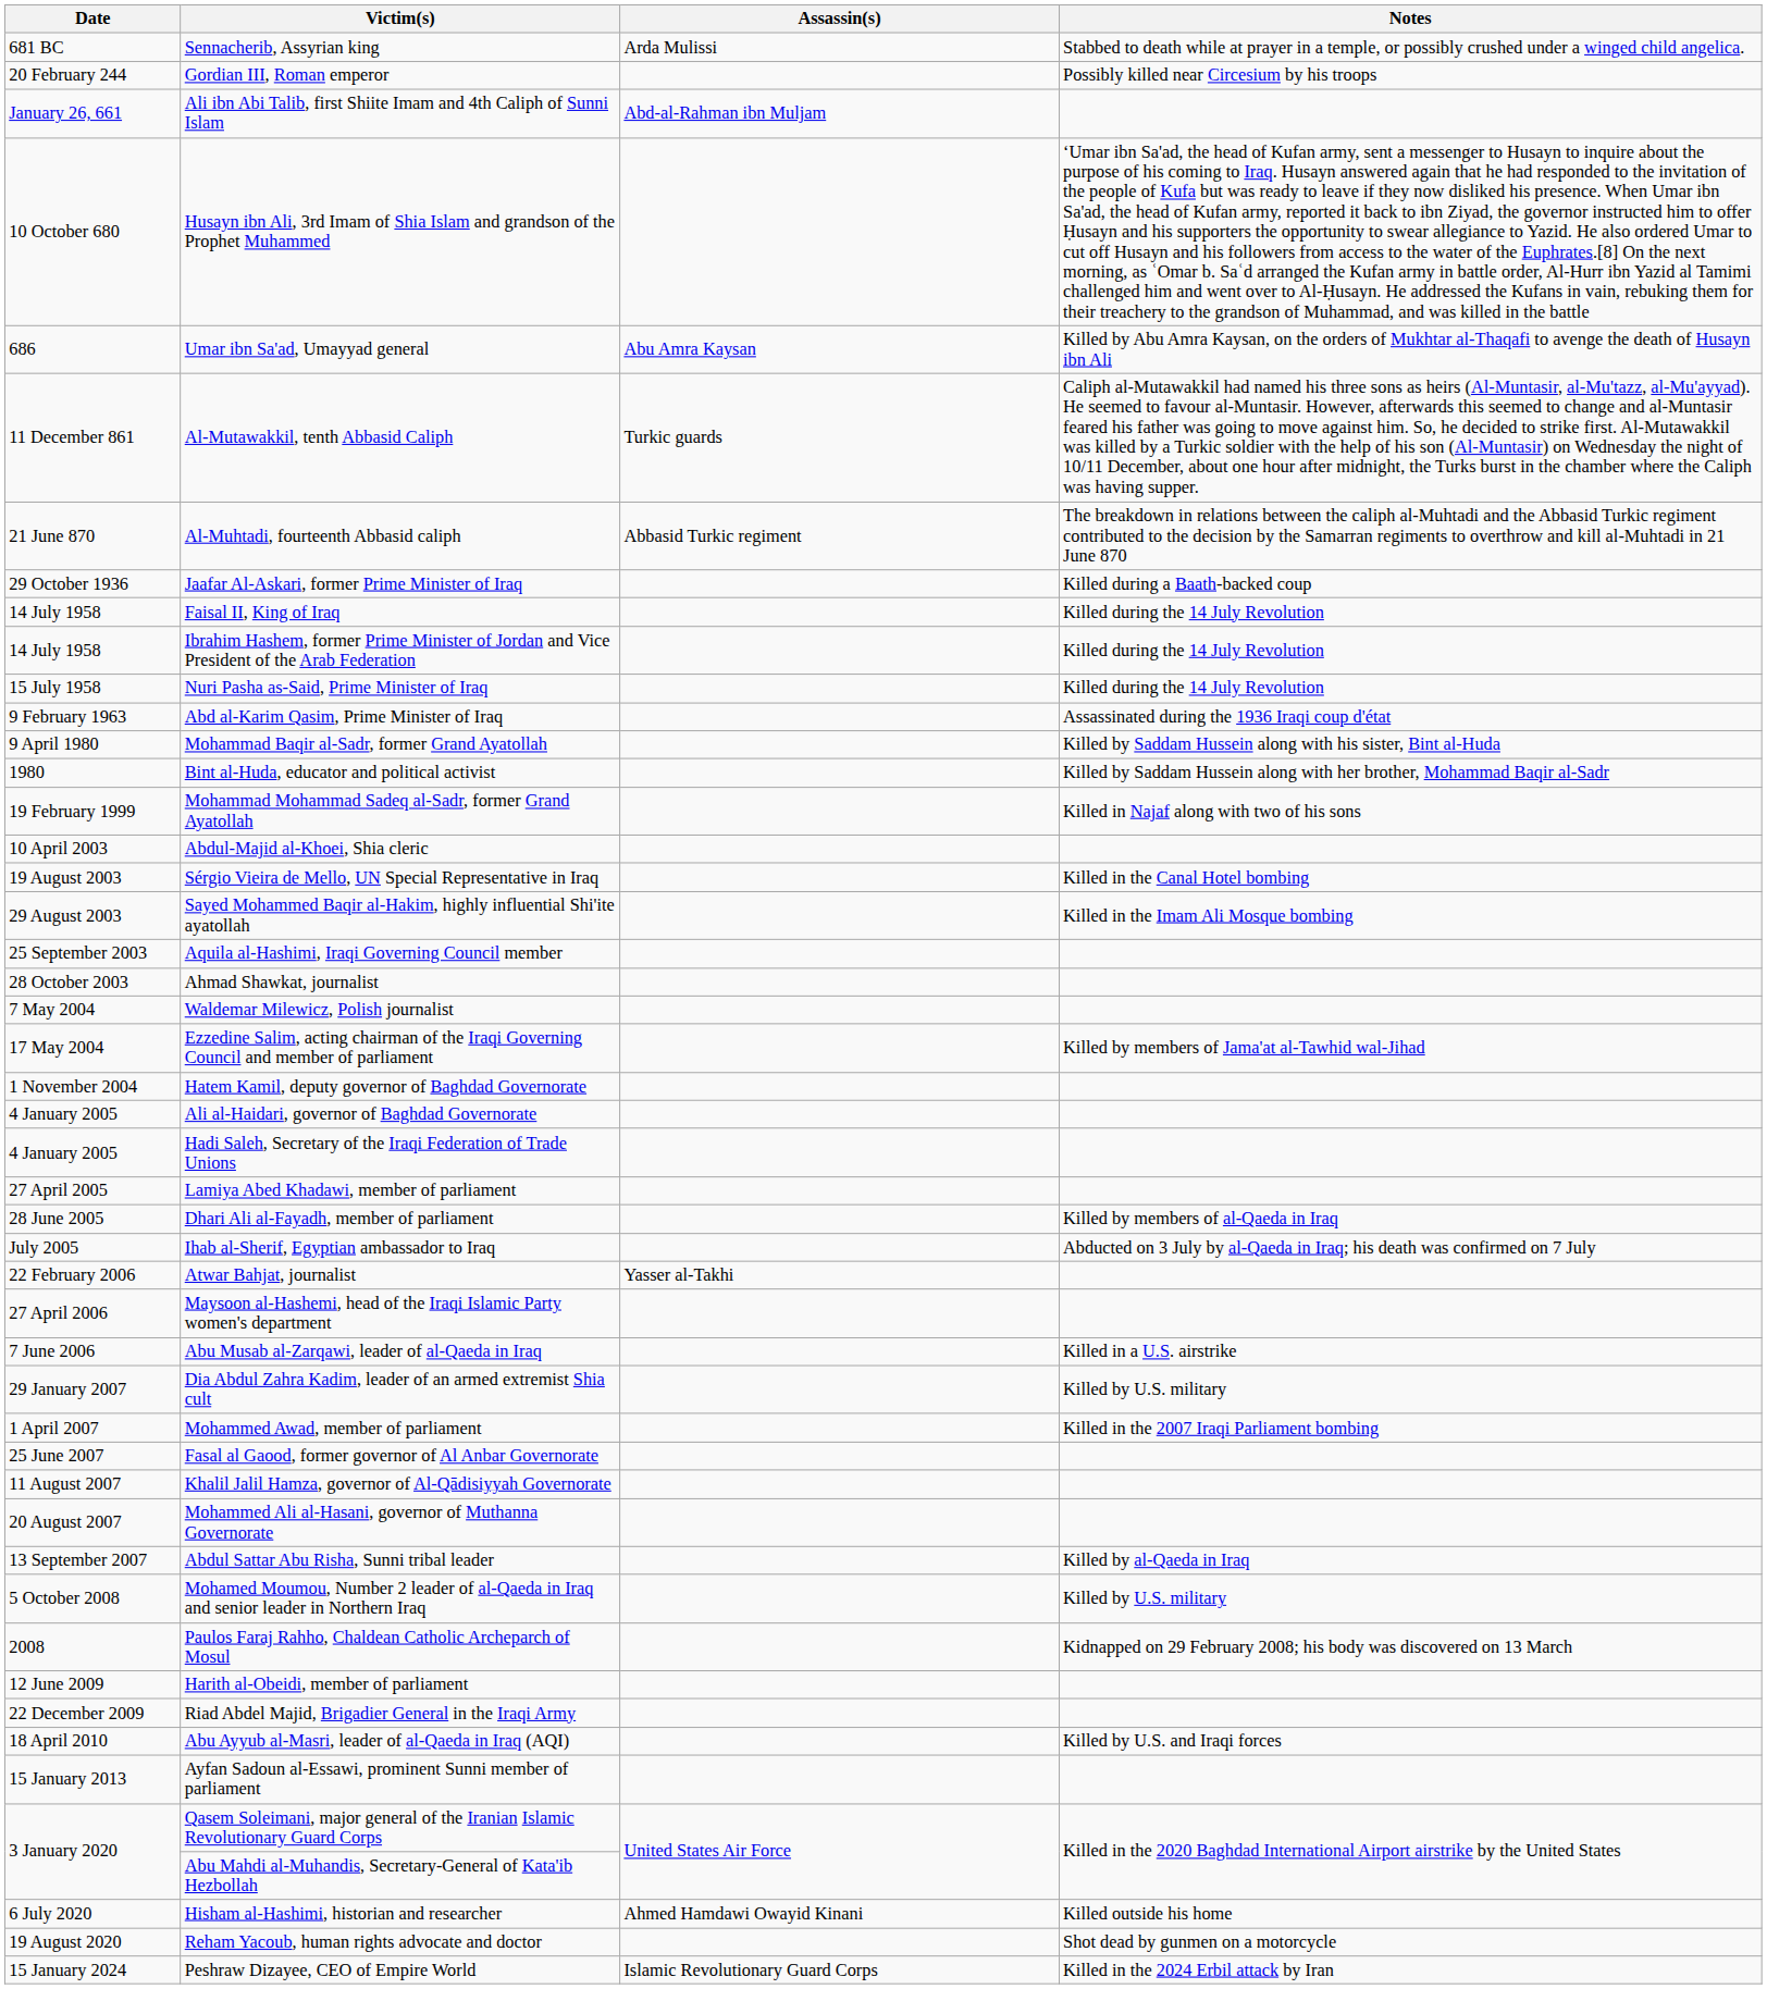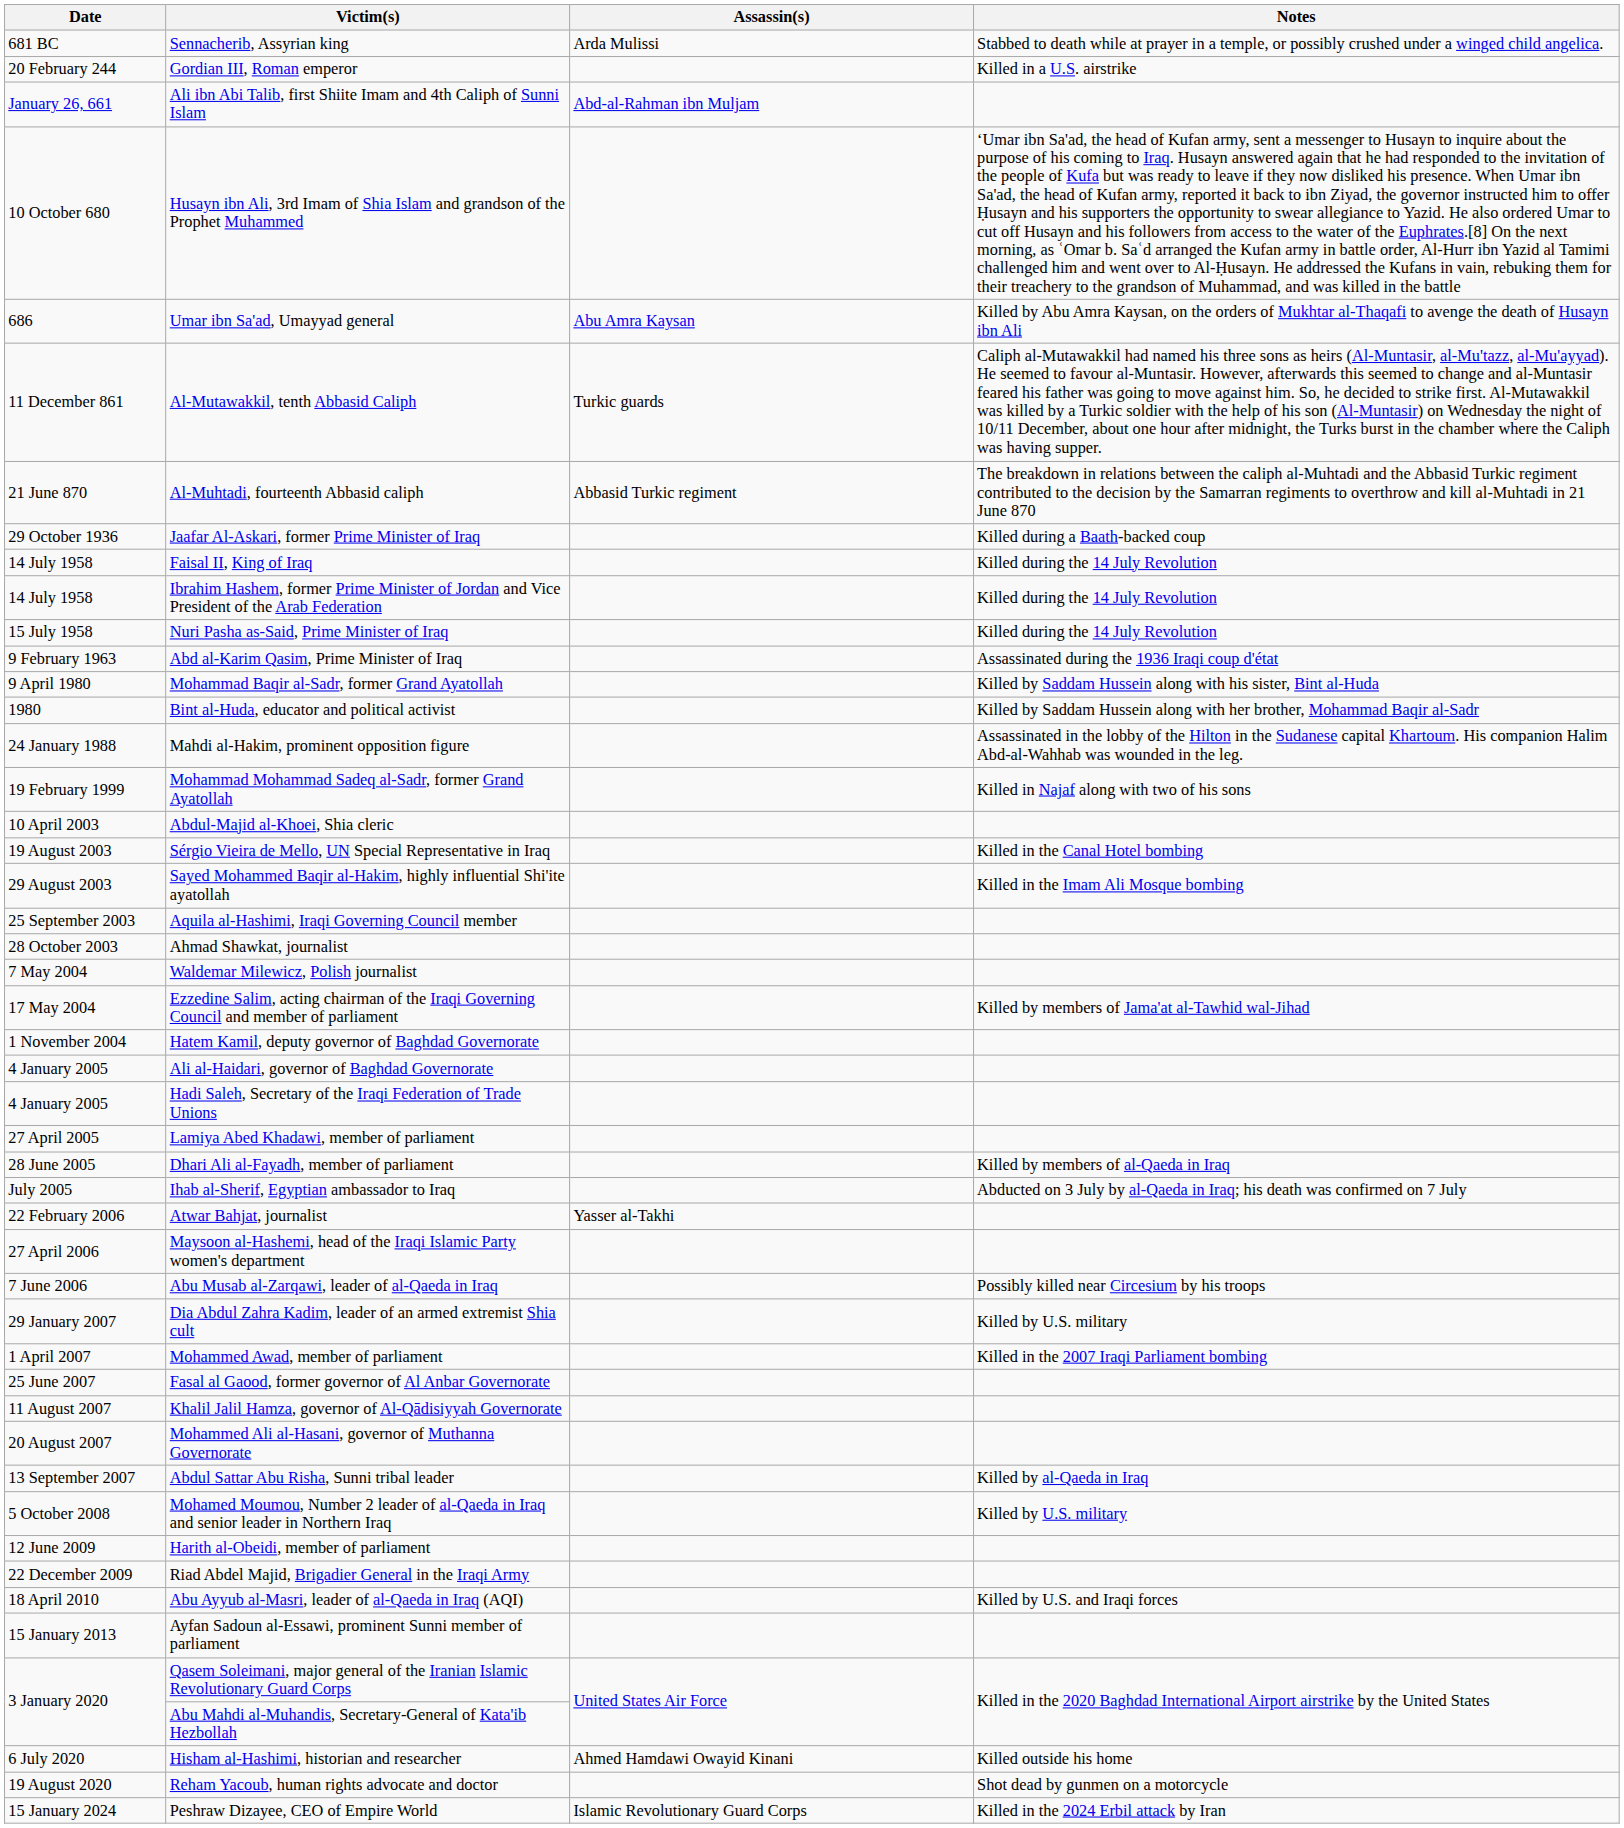 <table class="wikitable"  style="width:100%">
 <tr>
 <th style="width:10%">Date</th>
 <th style="width:25%">Victim(s)</th>
 <th style="width:25%">Assassin(s)</th>
 <th style="width:40%">Notes</th>
 </tr>
 <tr>
 <td>681 BC</td>
 <td><a href='#'>Sennacherib</a>, Assyrian king</td>
 <td>Arda Mulissi</td>
 <td>Stabbed to death while at prayer in a temple, or possibly crushed under a <a href='#'>winged child angelica</a>.</td>
 </tr>
 <tr>
 <td>20 February 244</td>
 <td><a href='#'>Gordian III</a>, <a href='#'>Roman</a> emperor</td>
 <td></td>
-<td>Possibly killed near <a href='#'>Circesium</a> by his troops</td>
+<td>Killed in a <a href='#'>U.S</a>. airstrike</td>
 </tr>
 <tr>
 <td><a href='#'>January 26, 661</a></td>
 <td><a href='#'>Ali ibn Abi Talib</a>, first Shiite Imam and 4th Caliph of <a href='#'>Sunni Islam</a></td>
 <td><a href='#'>Abd-al-Rahman ibn Muljam</a></td>
 <td></td>
 </tr>
 <tr>
 <td>10 October 680</td>
 <td><a href='#'>Husayn ibn Ali</a>, 3rd Imam of <a href='#'>Shia Islam</a> and grandson of the Prophet <a href='#'>Muhammed</a></td>
 <td></td>
 <td>‘Umar ibn Sa'ad, the head of Kufan army, sent a messenger to Husayn to inquire about the purpose of his coming to <a href='#'>Iraq</a>. Husayn answered again that he had responded to the invitation of the people of <a href='#'>Kufa</a> but was ready to leave if they now disliked his presence. When Umar ibn Sa'ad, the head of Kufan army, reported it back to ibn Ziyad, the governor instructed him to offer Ḥusayn and his supporters the opportunity to swear allegiance to Yazid. He also ordered Umar to cut off Husayn and his followers from access to the water of the <a href='#'>Euphrates</a>.[8] On the next morning, as ʿOmar b. Saʿd arranged the Kufan army in battle order, Al-Hurr ibn Yazid al Tamimi challenged him and went over to Al-Ḥusayn. He addressed the Kufans in vain, rebuking them for their treachery to the grandson of Muhammad, and was killed in the battle</td>
 </tr>
 <tr>
 <td>686</td>
 <td><a href='#'>Umar ibn Sa'ad</a>, Umayyad general</td>
 <td><a href='#'>Abu Amra Kaysan</a></td>
 <td>Killed by Abu Amra Kaysan, on the orders of <a href='#'>Mukhtar al-Thaqafi</a> to avenge the death of <a href='#'>Husayn ibn Ali</a></td>
 </tr>
 <tr>
 <td>11 December 861</td>
 <td><a href='#'>Al-Mutawakkil</a>, tenth <a href='#'>Abbasid Caliph</a></td>
 <td>Turkic guards</td>
 <td>Caliph al-Mutawakkil had named his three sons as heirs (<a href='#'>Al-Muntasir</a>, <a href='#'>al-Mu'tazz</a>, <a href='#'>al-Mu'ayyad</a>). He seemed to favour al-Muntasir. However, afterwards this seemed to change and al-Muntasir feared his father was going to move against him. So, he decided to strike first. Al-Mutawakkil was killed by a Turkic soldier with the help of his son (<a href='#'>Al-Muntasir</a>) on Wednesday the night of 10/11 December, about one hour after midnight, the Turks burst in the chamber where the Caliph was having supper.</td>
 </tr>
 <tr>
 <td>21 June 870</td>
 <td><a href='#'>Al-Muhtadi</a>, fourteenth Abbasid caliph</td>
 <td>Abbasid Turkic regiment</td>
 <td>The breakdown in relations between the caliph al-Muhtadi and the Abbasid Turkic regiment contributed to the decision by the Samarran regiments to overthrow and kill al-Muhtadi in 21 June 870</td>
 </tr>
 <tr>
 <td>29 October 1936</td>
 <td><a href='#'>Jaafar Al-Askari</a>, former <a href='#'>Prime Minister of Iraq</a></td>
 <td></td>
 <td>Killed during a <a href='#'>Baath</a>-backed coup</td>
 </tr>
 <tr>
 <td>14 July 1958</td>
 <td><a href='#'>Faisal II</a>, <a href='#'>King of Iraq</a></td>
 <td></td>
 <td>Killed during the <a href='#'>14 July Revolution</a></td>
 </tr>
 <tr>
 <td>14 July 1958</td>
 <td><a href='#'>Ibrahim Hashem</a>, former <a href='#'>Prime Minister of Jordan</a> and Vice President of the <a href='#'>Arab Federation</a></td>
 <td></td>
 <td>Killed during the <a href='#'>14 July Revolution</a></td>
 </tr>
 <tr>
 <td>15 July 1958</td>
 <td><a href='#'>Nuri Pasha as-Said</a>, <a href='#'>Prime Minister of Iraq</a></td>
 <td></td>
 <td>Killed during the <a href='#'>14 July Revolution</a></td>
 </tr>
 <tr>
 <td>9 February 1963</td>
 <td><a href='#'>Abd al-Karim Qasim</a>, Prime Minister of Iraq</td>
 <td></td>
 <td>Assassinated during the <a href='#'>1936 Iraqi coup d'état</a></td>
 </tr>
 <tr>
 <td>9 April 1980</td>
 <td><a href='#'>Mohammad Baqir al-Sadr</a>, former <a href='#'>Grand Ayatollah</a></td>
 <td></td>
 <td>Killed by <a href='#'>Saddam Hussein</a> along with his sister, <a href='#'>Bint al-Huda</a></td>
 </tr>
 <tr>
 <td>1980</td>
 <td><a href='#'>Bint al-Huda</a>, educator and political activist</td>
 <td></td>
 <td>Killed by Saddam Hussein along with her brother, <a href='#'>Mohammad Baqir al-Sadr</a></td>
+</tr>
+<tr>
+<td>24 January 1988</td>
+<td>Mahdi al-Hakim, prominent opposition figure</td>
+<td></td>
+<td>Assassinated in the lobby of the <a href='#'>Hilton</a> in the <a href='#'>Sudanese</a> capital <a href='#'>Khartoum</a>. His companion Halim Abd-al-Wahhab was wounded in the leg.</td>
 </tr>
 <tr>
 <td>19 February 1999</td>
 <td><a href='#'>Mohammad Mohammad Sadeq al-Sadr</a>, former <a href='#'>Grand Ayatollah</a></td>
 <td></td>
 <td>Killed in <a href='#'>Najaf</a> along with two of his sons</td>
 </tr>
 <tr>
 <td>10 April 2003</td>
 <td><a href='#'>Abdul-Majid al-Khoei</a>, Shia cleric</td>
 <td></td>
 <td></td>
 </tr>
 <tr>
 <td>19 August 2003</td>
 <td><a href='#'>Sérgio Vieira de Mello</a>, <a href='#'>UN</a> Special Representative in Iraq</td>
 <td></td>
 <td>Killed in the <a href='#'>Canal Hotel bombing</a></td>
 </tr>
 <tr>
 <td>29 August 2003</td>
 <td><a href='#'>Sayed Mohammed Baqir al-Hakim</a>, highly influential Shi'ite ayatollah</td>
 <td></td>
 <td>Killed in the <a href='#'>Imam Ali Mosque bombing</a></td>
 </tr>
 <tr>
 <td>25 September 2003</td>
 <td><a href='#'>Aquila al-Hashimi</a>, <a href='#'>Iraqi Governing Council</a> member</td>
 <td></td>
 <td></td>
 </tr>
 <tr>
 <td>28 October 2003</td>
 <td>Ahmad Shawkat, journalist</td>
 <td></td>
 <td></td>
 </tr>
 <tr>
 <td>7 May 2004</td>
 <td><a href='#'>Waldemar Milewicz</a>, <a href='#'>Polish</a> journalist</td>
 <td></td>
 <td></td>
 </tr>
 <tr>
 <td>17 May 2004</td>
 <td><a href='#'>Ezzedine Salim</a>, acting chairman of the <a href='#'>Iraqi Governing Council</a> and member of parliament</td>
 <td></td>
 <td>Killed by members of <a href='#'>Jama'at al-Tawhid wal-Jihad</a></td>
 </tr>
 <tr>
 <td>1 November 2004</td>
 <td><a href='#'>Hatem Kamil</a>, deputy governor of <a href='#'>Baghdad Governorate</a></td>
 <td></td>
 <td></td>
 </tr>
 <tr>
 <td>4 January 2005</td>
 <td><a href='#'>Ali al-Haidari</a>, governor of <a href='#'>Baghdad Governorate</a></td>
 <td></td>
 <td></td>
 </tr>
 <tr>
 <td>4 January 2005</td>
 <td><a href='#'>Hadi Saleh</a>, Secretary of the <a href='#'>Iraqi Federation of Trade Unions</a></td>
 <td></td>
 <td></td>
 </tr>
 <tr>
 <td>27 April 2005</td>
 <td><a href='#'>Lamiya Abed Khadawi</a>, member of parliament</td>
 <td></td>
 <td></td>
 </tr>
 <tr>
 <td>28 June 2005</td>
 <td><a href='#'>Dhari Ali al-Fayadh</a>, member of parliament</td>
 <td></td>
 <td>Killed by members of <a href='#'>al-Qaeda in Iraq</a></td>
 </tr>
 <tr>
 <td>July 2005</td>
 <td><a href='#'>Ihab al-Sherif</a>, <a href='#'>Egyptian</a> ambassador to Iraq</td>
 <td></td>
 <td>Abducted on 3 July by <a href='#'>al-Qaeda in Iraq</a>; his death was confirmed on 7 July</td>
 </tr>
 <tr>
 <td>22 February 2006</td>
 <td><a href='#'>Atwar Bahjat</a>, journalist</td>
 <td>Yasser al-Takhi</td>
 <td></td>
 </tr>
 <tr>
 <td>27 April 2006</td>
 <td><a href='#'>Maysoon al-Hashemi</a>, head of the <a href='#'>Iraqi Islamic Party</a> women's department</td>
 <td></td>
 <td></td>
 </tr>
 <tr>
 <td>7 June 2006</td>
 <td><a href='#'>Abu Musab al-Zarqawi</a>, leader of <a href='#'>al-Qaeda in Iraq</a></td>
 <td></td>
-<td>Killed in a <a href='#'>U.S</a>. airstrike</td>
+<td>Possibly killed near <a href='#'>Circesium</a> by his troops</td>
 </tr>
 <tr>
 <td>29 January 2007</td>
 <td><a href='#'>Dia Abdul Zahra Kadim</a>, leader of an armed extremist <a href='#'>Shia</a> <a href='#'>cult</a></td>
 <td></td>
 <td>Killed by U.S. military</td>
 </tr>
 <tr>
 <td>1 April 2007</td>
 <td><a href='#'>Mohammed Awad</a>, member of parliament</td>
 <td></td>
 <td>Killed in the <a href='#'>2007 Iraqi Parliament bombing</a></td>
 </tr>
 <tr>
 <td>25 June 2007</td>
 <td><a href='#'>Fasal al Gaood</a>, former governor of <a href='#'>Al Anbar Governorate</a></td>
 <td></td>
 <td></td>
 </tr>
 <tr>
 <td>11 August 2007</td>
 <td><a href='#'>Khalil Jalil Hamza</a>, governor of <a href='#'>Al-Qādisiyyah Governorate</a></td>
 <td></td>
 <td></td>
 </tr>
 <tr>
 <td>20 August 2007</td>
 <td><a href='#'>Mohammed Ali al-Hasani</a>, governor of <a href='#'>Muthanna Governorate</a></td>
 <td></td>
 <td></td>
 </tr>
 <tr>
 <td>13 September 2007</td>
 <td><a href='#'>Abdul Sattar Abu Risha</a>, Sunni tribal leader</td>
 <td></td>
 <td>Killed by <a href='#'>al-Qaeda in Iraq</a></td>
 </tr>
 <tr>
 <td>5 October 2008</td>
 <td><a href='#'>Mohamed Moumou</a>, Number 2 leader of <a href='#'>al-Qaeda in Iraq</a> and senior leader in Northern Iraq</td>
 <td></td>
 <td>Killed by <a href='#'>U.S. military</a></td>
-</tr>
-<tr>
-<td>2008</td>
-<td><a href='#'>Paulos Faraj Rahho</a>, <a href='#'>Chaldean Catholic Archeparch of Mosul</a></td>
-<td></td>
-<td>Kidnapped on 29 February 2008; his body was discovered on 13 March</td>
 </tr>
 <tr>
 <td>12 June 2009</td>
 <td><a href='#'>Harith al-Obeidi</a>, member of parliament</td>
 <td></td>
 <td></td>
 </tr>
 <tr>
 <td>22 December 2009</td>
 <td>Riad Abdel Majid, <a href='#'>Brigadier General</a> in the <a href='#'>Iraqi Army</a></td>
 <td></td>
 <td></td>
 </tr>
 <tr>
 <td>18 April 2010</td>
 <td><a href='#'>Abu Ayyub al-Masri</a>, leader of <a href='#'>al-Qaeda in Iraq</a> (AQI)</td>
 <td></td>
 <td>Killed by U.S. and Iraqi forces</td>
 </tr>
 <tr>
 <td>15 January 2013</td>
 <td>Ayfan Sadoun al-Essawi, prominent Sunni member of parliament</td>
 <td></td>
 <td></td>
 </tr>
 <tr>
 <td rowspan=2>3 January 2020</td>
 <td><a href='#'>Qasem Soleimani</a>, major general of the <a href='#'>Iranian</a> <a href='#'>Islamic Revolutionary Guard Corps</a></td>
 <td rowspan=2><a href='#'>United States Air Force</a></td>
 <td rowspan=2>Killed in the <a href='#'>2020 Baghdad International Airport airstrike</a> by the United States</td>
 </tr>
 <tr>
 <td><a href='#'>Abu Mahdi al-Muhandis</a>, Secretary-General of <a href='#'>Kata'ib Hezbollah</a></td>
 </tr>
 <tr>
 <td>6 July 2020</td>
 <td><a href='#'>Hisham al-Hashimi</a>, historian and researcher</td>
 <td>Ahmed Hamdawi Owayid Kinani</td>
 <td>Killed outside his home</td>
 </tr>
 <tr>
 <td>19 August 2020</td>
 <td><a href='#'>Reham Yacoub</a>, human rights advocate and doctor</td>
 <td></td>
 <td>Shot dead by gunmen on a motorcycle</td>
 </tr>
 <tr>
 <td>15 January 2024</td>
 <td>Peshraw Dizayee, CEO of Empire World</td>
 <td>Islamic Revolutionary Guard Corps</td>
 <td>Killed in the <a href='#'>2024 Erbil attack</a> by Iran</td>
 </tr>
 </table>
